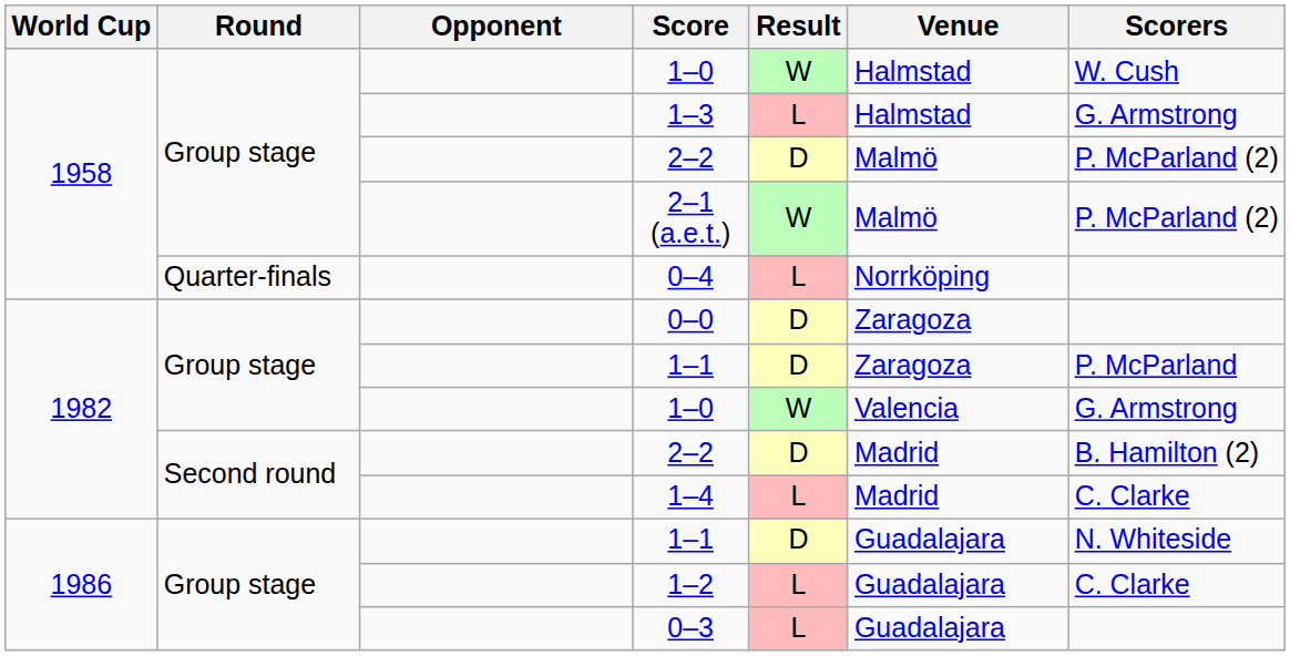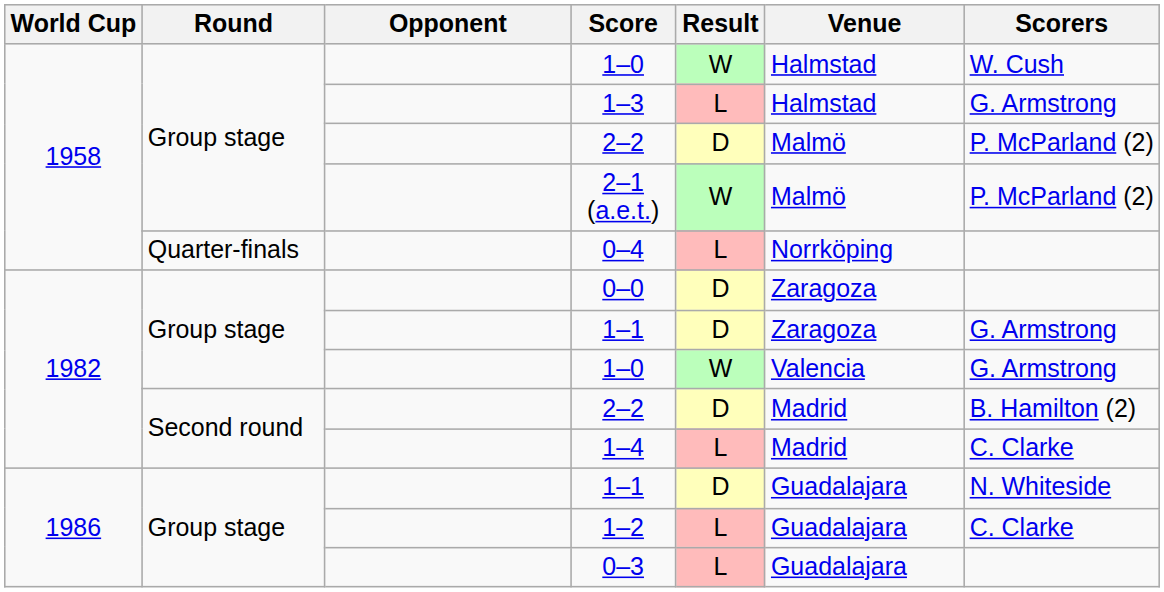 <table class="wikitable" style="text-align:left;">
 <tr>
 <th>World Cup</th>
 <th width=110>Round</th>
 <th width=150>Opponent</th>
 <th width=60>Score</th>
 <th width=50>Result</th>
 <th width=120>Venue</th>
 <th>Scorers</th>
 </tr>
 <tr>
 <td rowspan="5" align=center><a href='#'>1958</a></td>
 <td rowspan="4">Group stage</td>
 <td></td>
 <td align=center><a href='#'>1–0</a></td>
 <td align=center bgcolor="#bbffbb">W</td>
 <td><a href='#'>Halmstad</a></td>
 <td><a href='#'>W. Cush</a></td>
 </tr>
 <tr>
 <td></td>
 <td align=center><a href='#'>1–3</a></td>
 <td align=center bgcolor="#ffbbbb">L</td>
 <td><a href='#'>Halmstad</a></td>
 <td><a href='#'>G. Armstrong</a></td>
 </tr>
 <tr>
 <td></td>
 <td align=center><a href='#'>2–2</a></td>
 <td align=center bgcolor="#ffffbb">D</td>
 <td><a href='#'>Malmö</a></td>
 <td><a href='#'>P. McParland</a> (2)</td>
 </tr>
 <tr>
 <td></td>
 <td align=center><a href='#'>2–1</a> (<a href='#'>a.e.t.</a>)</td>
 <td align=center bgcolor="#bbffbb">W</td>
 <td><a href='#'>Malmö</a></td>
 <td><a href='#'>P. McParland</a> (2)</td>
 </tr>
 <tr>
 <td rowspan="1">Quarter-finals</td>
 <td></td>
 <td align=center><a href='#'>0–4</a></td>
 <td align=center bgcolor="#ffbbbb">L</td>
 <td><a href='#'>Norrköping</a></td>
 <td></td>
 </tr>
 <tr>
 <td rowspan="5" align=center><a href='#'>1982</a></td>
 <td rowspan="3">Group stage</td>
 <td></td>
 <td align=center><a href='#'>0–0</a></td>
 <td align=center bgcolor="#ffffbb">D</td>
 <td><a href='#'>Zaragoza</a></td>
 <td></td>
 </tr>
 <tr>
 <td></td>
 <td align=center><a href='#'>1–1</a></td>
 <td align=center bgcolor="#ffffbb">D</td>
 <td><a href='#'>Zaragoza</a></td>
-<td><a href='#'>P. McParland</a></td>
+<td><a href='#'>G. Armstrong</a></td>
 </tr>
 <tr>
 <td></td>
 <td align=center><a href='#'>1–0</a></td>
 <td align=center bgcolor="#bbffbb">W</td>
 <td><a href='#'>Valencia</a></td>
 <td><a href='#'>G. Armstrong</a></td>
 </tr>
 <tr>
 <td rowspan="2">Second round</td>
 <td></td>
 <td align=center><a href='#'>2–2</a></td>
 <td align=center bgcolor="#ffffbb">D</td>
 <td><a href='#'>Madrid</a></td>
 <td><a href='#'>B. Hamilton</a> (2)</td>
 </tr>
 <tr>
 <td></td>
 <td align=center><a href='#'>1–4</a></td>
 <td align=center bgcolor="#ffbbbb">L</td>
 <td><a href='#'>Madrid</a></td>
 <td><a href='#'>C. Clarke</a></td>
 </tr>
 <tr>
 <td rowspan="3" align=center><a href='#'>1986</a></td>
 <td rowspan="3">Group stage</td>
 <td></td>
 <td align=center><a href='#'>1–1</a></td>
 <td align=center bgcolor="#ffffbb">D</td>
 <td><a href='#'>Guadalajara</a></td>
 <td><a href='#'>N. Whiteside</a></td>
 </tr>
 <tr>
 <td></td>
 <td align=center><a href='#'>1–2</a></td>
 <td align=center bgcolor="#ffbbbb">L</td>
 <td><a href='#'>Guadalajara</a></td>
 <td><a href='#'>C. Clarke</a></td>
 </tr>
 <tr>
 <td></td>
 <td align=center><a href='#'>0–3</a></td>
 <td align=center bgcolor="#ffbbbb">L</td>
 <td><a href='#'>Guadalajara</a></td>
 <td></td>
 </tr>
 </table>
